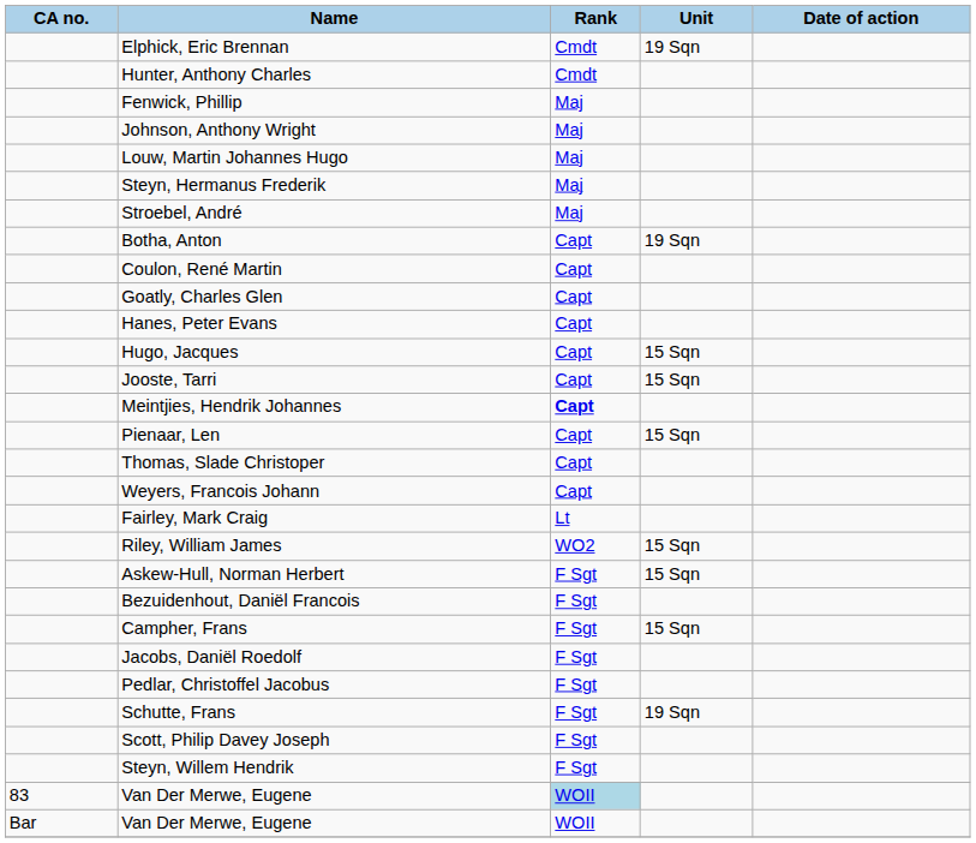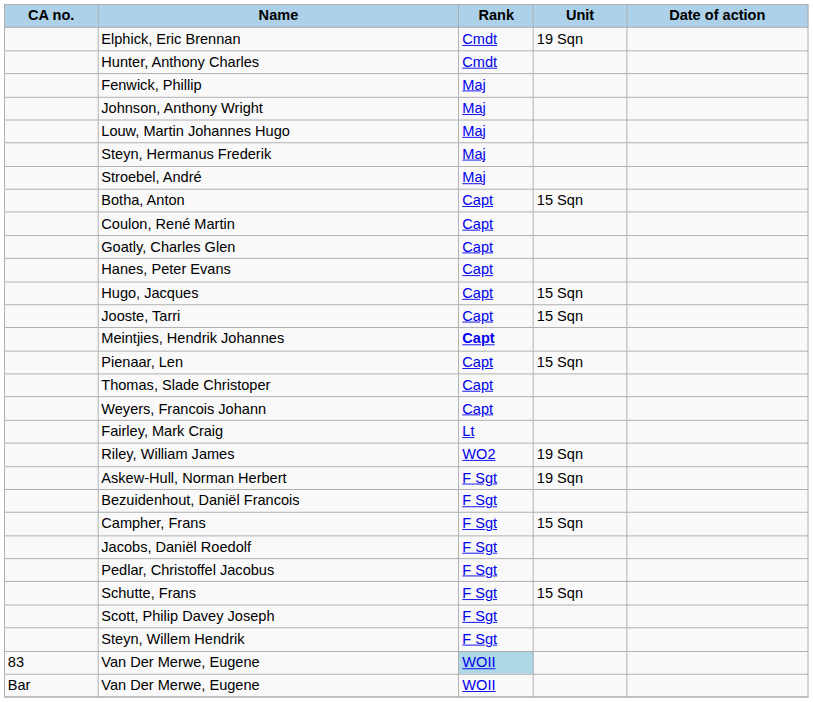 <table class="wikitable sortable" style="width:100%;">
 <tr>
 <th style="background-color:#acd1e9;">CA no.</th>
 <th style="background-color:#acd1e9;">Name</th>
 <th style="background-color:#acd1e9;">Rank</th>
 <th style="background-color:#acd1e9;">Unit</th>
 <th style="background-color:#acd1e9;">Date of action</th>
 </tr>
 <tr>
 <td></td>
 <td>Elphick, Eric Brennan </td>
 <td data-sort-value="6"><a href='#'>Cmdt</a></td>
 <td>19 Sqn</td>
 <td></td>
 </tr>
 <tr>
 <td></td>
 <td>Hunter, Anthony Charles </td>
 <td data-sort-value="6"><a href='#'>Cmdt</a></td>
 <td></td>
 <td></td>
 </tr>
 <tr>
 <td></td>
 <td>Fenwick, Phillip </td>
 <td data-sort-value="7"><a href='#'>Maj</a></td>
 <td></td>
 <td></td>
 </tr>
 <tr>
 <td></td>
 <td>Johnson, Anthony Wright </td>
 <td data-sort-value="7"><a href='#'>Maj</a></td>
 <td></td>
 <td></td>
 </tr>
 <tr>
 <td></td>
 <td>Louw, Martin Johannes Hugo </td>
 <td data-sort-value="7"><a href='#'>Maj</a></td>
 <td></td>
 <td></td>
 </tr>
 <tr>
 <td></td>
 <td>Steyn, Hermanus Frederik </td>
 <td data-sort-value="7"><a href='#'>Maj</a></td>
 <td></td>
 <td></td>
 </tr>
 <tr>
 <td></td>
 <td>Stroebel, André </td>
 <td data-sort-value="7"><a href='#'>Maj</a></td>
 <td></td>
 <td></td>
 </tr>
 <tr>
 <td></td>
 <td>Botha, Anton </td>
 <td data-sort-value="8"><a href='#'>Capt</a></td>
-<td>19 Sqn</td>
+<td>15 Sqn</td>
 <td></td>
 </tr>
 <tr>
 <td></td>
 <td>Coulon, René Martin </td>
 <td data-sort-value="8"><a href='#'>Capt</a></td>
 <td></td>
 <td></td>
 </tr>
 <tr>
 <td></td>
 <td>Goatly, Charles Glen </td>
 <td data-sort-value="8"><a href='#'>Capt</a></td>
 <td></td>
 <td></td>
 </tr>
 <tr>
 <td></td>
 <td>Hanes, Peter Evans </td>
 <td data-sort-value="8"><a href='#'>Capt</a></td>
 <td></td>
 <td></td>
 </tr>
 <tr>
 <td></td>
 <td>Hugo, Jacques </td>
 <td data-sort-value="8"><a href='#'>Capt</a></td>
 <td>15 Sqn</td>
 <td></td>
 </tr>
 <tr>
 <td></td>
 <td>Jooste, Tarri </td>
 <td data-sort-value="8"><a href='#'>Capt</a></td>
 <td>15 Sqn</td>
 <td></td>
 </tr>
 <tr>
 <td></td>
 <td>Meintjies, Hendrik Johannes </td>
 <td data-sort-value="8"><strong><a href='#'>Capt</a></strong></td>
 <td></td>
 <td></td>
 </tr>
 <tr>
 <td></td>
 <td>Pienaar, Len </td>
 <td data-sort-value="8"><a href='#'>Capt</a></td>
 <td>15 Sqn</td>
 <td></td>
 </tr>
 <tr>
 <td></td>
 <td>Thomas, Slade Christoper </td>
 <td data-sort-value="8"><a href='#'>Capt</a></td>
 <td></td>
 <td></td>
 </tr>
 <tr>
 <td></td>
 <td>Weyers, Francois Johann </td>
 <td data-sort-value="8"><a href='#'>Capt</a></td>
 <td></td>
 <td></td>
 </tr>
 <tr>
 <td></td>
 <td>Fairley, Mark Craig </td>
 <td data-sort-value="9"><a href='#'>Lt</a></td>
 <td></td>
 <td></td>
 </tr>
 <tr>
 <td></td>
 <td>Riley, William James </td>
 <td data-sort-value="13"><a href='#'>WO2</a></td>
-<td>15 Sqn</td>
+<td>19 Sqn</td>
 <td></td>
 </tr>
 <tr>
 <td></td>
 <td>Askew-Hull, Norman Herbert </td>
 <td data-sort-value="14"><a href='#'>F Sgt</a></td>
-<td>15 Sqn</td>
+<td>19 Sqn</td>
 <td></td>
 </tr>
 <tr>
 <td></td>
 <td>Bezuidenhout, Daniël Francois </td>
 <td data-sort-value="14"><a href='#'>F Sgt</a></td>
 <td></td>
 <td></td>
 </tr>
 <tr>
 <td></td>
 <td>Campher, Frans </td>
 <td data-sort-value="14"><a href='#'>F Sgt</a></td>
 <td>15 Sqn</td>
 <td></td>
 </tr>
 <tr>
 <td></td>
 <td>Jacobs, Daniël Roedolf </td>
 <td data-sort-value="14"><a href='#'>F Sgt</a></td>
 <td></td>
 <td></td>
 </tr>
 <tr>
 <td></td>
 <td>Pedlar, Christoffel Jacobus </td>
 <td data-sort-value="14"><a href='#'>F Sgt</a></td>
 <td></td>
 <td></td>
 </tr>
 <tr>
 <td></td>
 <td>Schutte, Frans </td>
 <td data-sort-value="14"><a href='#'>F Sgt</a></td>
-<td>19 Sqn</td>
+<td>15 Sqn</td>
 <td></td>
 </tr>
 <tr>
 <td></td>
 <td>Scott, Philip Davey Joseph </td>
 <td data-sort-value="14"><a href='#'>F Sgt</a></td>
 <td></td>
 <td></td>
 </tr>
 <tr>
 <td></td>
 <td>Steyn, Willem Hendrik </td>
 <td data-sort-value="14"><a href='#'>F Sgt</a></td>
 <td></td>
 <td></td>
 </tr>
 <tr>
 <td>83</td>
 <td>Van Der Merwe, Eugene</td>
 <td data-sort-value="15" style="background: lightblue;"><a href='#'>WOII</a></td>
 <td></td>
 <td></td>
 </tr>
 <tr>
 <td>Bar</td>
 <td>Van Der Merwe, Eugene</td>
 <td data-sort-value="15"><a href='#'>WOII</a></td>
 <td></td>
 <td></td>
 </tr>
 <tr>
 </tr>
 </table>
